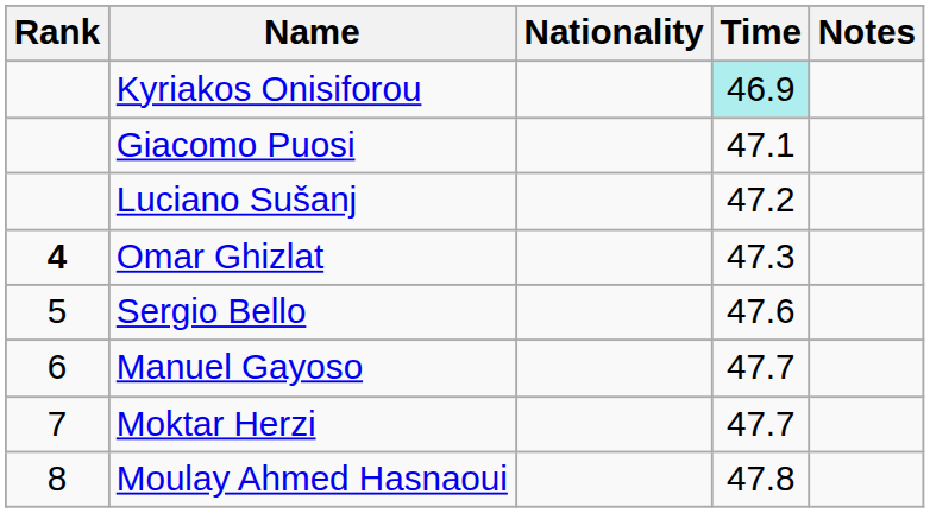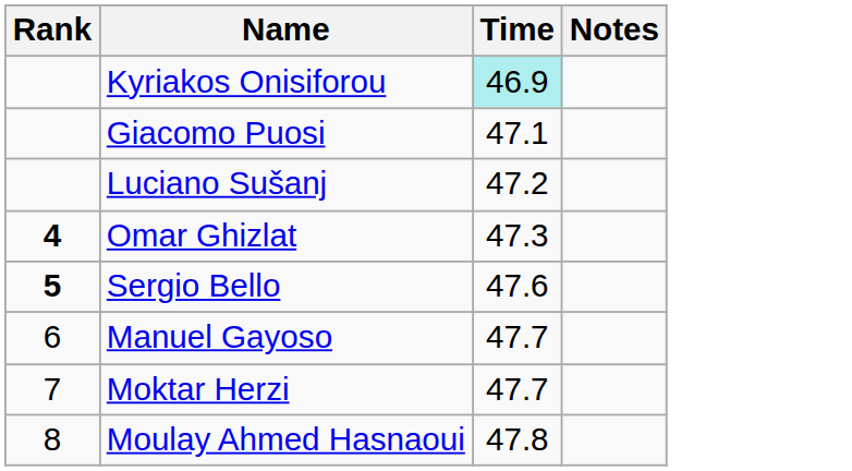 <table class="wikitable sortable" style="text-align:center">
 <tr>
 <th>Rank</th>
 <th>Name</th>
-<th>Nationality</th>
 <th>Time</th>
 <th>Notes</th>
 </tr>
 <tr>
 <td></td>
 <td align=left><a href='#'>Kyriakos Onisiforou</a></td>
-<td align=left></td>
 <td style="background: paleturquoise;">46.9</td>
 <td></td>
 </tr>
 <tr>
 <td></td>
 <td align=left><a href='#'>Giacomo Puosi</a></td>
-<td align=left></td>
 <td>47.1</td>
 <td></td>
 </tr>
 <tr>
 <td></td>
 <td align=left><a href='#'>Luciano Sušanj</a></td>
-<td align=left></td>
 <td>47.2</td>
 <td></td>
 </tr>
 <tr>
 <td><strong>4</strong></td>
 <td align=left><a href='#'>Omar Ghizlat</a></td>
-<td align=left></td>
 <td>47.3</td>
 <td></td>
 </tr>
 <tr>
-<td>5</td>
+<td><strong>5</strong></td>
 <td align=left><a href='#'>Sergio Bello</a></td>
-<td align=left></td>
 <td>47.6</td>
 <td></td>
 </tr>
 <tr>
 <td>6</td>
 <td align=left><a href='#'>Manuel Gayoso</a></td>
-<td align=left></td>
 <td>47.7</td>
 <td></td>
 </tr>
 <tr>
 <td>7</td>
 <td align=left><a href='#'>Moktar Herzi</a></td>
-<td align=left></td>
 <td>47.7</td>
 <td></td>
 </tr>
 <tr>
 <td>8</td>
 <td align=left><a href='#'>Moulay Ahmed Hasnaoui</a></td>
-<td align=left></td>
 <td>47.8</td>
 <td></td>
 </tr>
 </table>
